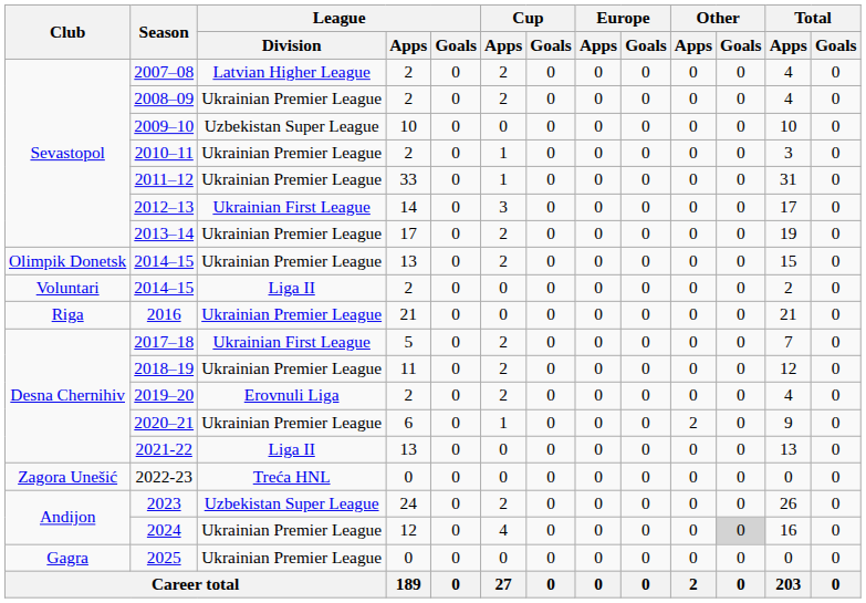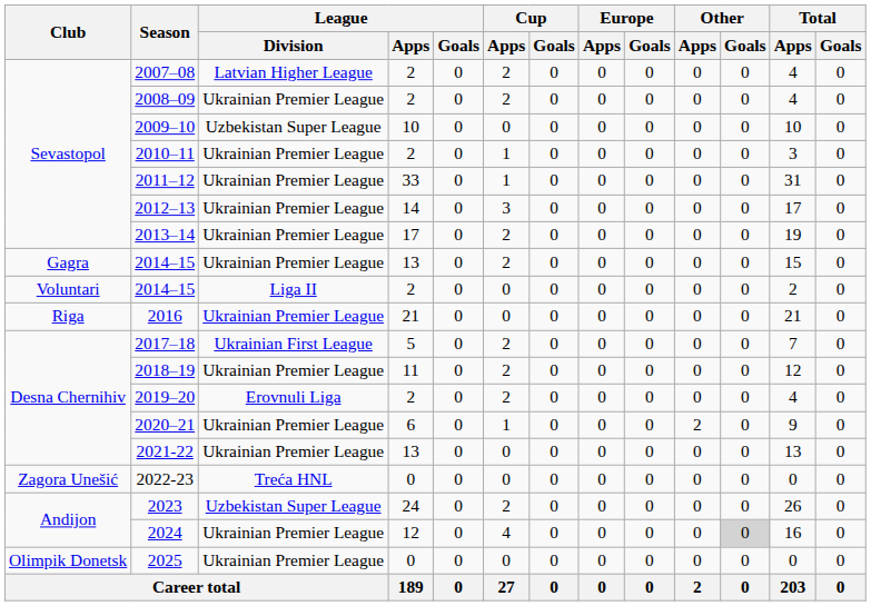 <table class="wikitable" style="text-align:center">
 <tr>
 <th rowspan="2">Club</th>
 <th rowspan="2">Season</th>
 <th colspan="3">League</th>
 <th colspan="2">Cup</th>
 <th colspan="2">Europe</th>
 <th colspan="2">Other</th>
 <th colspan="2">Total</th>
 </tr>
 <tr>
 <th>Division</th>
 <th>Apps</th>
 <th>Goals</th>
 <th>Apps</th>
 <th>Goals</th>
 <th>Apps</th>
 <th>Goals</th>
 <th>Apps</th>
 <th>Goals</th>
 <th>Apps</th>
 <th>Goals</th>
 </tr>
 <tr>
 <td rowspan="7"><a href='#'>Sevastopol</a></td>
 <td><a href='#'>2007–08</a></td>
 <td><a href='#'>Latvian Higher League</a></td>
 <td>2</td>
 <td>0</td>
 <td>2</td>
 <td>0</td>
 <td>0</td>
 <td>0</td>
 <td>0</td>
 <td>0</td>
 <td>4</td>
 <td>0</td>
 </tr>
 <tr>
 <td><a href='#'>2008–09</a></td>
 <td>Ukrainian Premier League</td>
 <td>2</td>
 <td>0</td>
 <td>2</td>
 <td>0</td>
 <td>0</td>
 <td>0</td>
 <td>0</td>
 <td>0</td>
 <td>4</td>
 <td>0</td>
 </tr>
 <tr>
 <td><a href='#'>2009–10</a></td>
 <td>Uzbekistan Super League</td>
 <td>10</td>
 <td>0</td>
 <td>0</td>
 <td>0</td>
 <td>0</td>
 <td>0</td>
 <td>0</td>
 <td>0</td>
 <td>10</td>
 <td>0</td>
 </tr>
 <tr>
 <td><a href='#'>2010–11</a></td>
 <td>Ukrainian Premier League</td>
 <td>2</td>
 <td>0</td>
 <td>1</td>
 <td>0</td>
 <td>0</td>
 <td>0</td>
 <td>0</td>
 <td>0</td>
 <td>3</td>
 <td>0</td>
 </tr>
 <tr>
 <td><a href='#'>2011–12</a></td>
 <td>Ukrainian Premier League</td>
 <td>33</td>
 <td>0</td>
 <td>1</td>
 <td>0</td>
 <td>0</td>
 <td>0</td>
 <td>0</td>
 <td>0</td>
 <td>31</td>
 <td>0</td>
 </tr>
 <tr>
 <td><a href='#'>2012–13</a></td>
-<td><a href='#'>Ukrainian First League</a></td>
+<td>Ukrainian Premier League</td>
 <td>14</td>
 <td>0</td>
 <td>3</td>
 <td>0</td>
 <td>0</td>
 <td>0</td>
 <td>0</td>
 <td>0</td>
 <td>17</td>
 <td>0</td>
 </tr>
 <tr>
 <td><a href='#'>2013–14</a></td>
 <td>Ukrainian Premier League</td>
 <td>17</td>
 <td>0</td>
 <td>2</td>
 <td>0</td>
 <td>0</td>
 <td>0</td>
 <td>0</td>
 <td>0</td>
 <td>19</td>
 <td>0</td>
 </tr>
 <tr>
-<td rowspan="1"><a href='#'>Olimpik Donetsk</a></td>
+<td rowspan="1"><a href='#'>Gagra</a></td>
 <td><a href='#'>2014–15</a></td>
 <td>Ukrainian Premier League</td>
 <td>13</td>
 <td>0</td>
 <td>2</td>
 <td>0</td>
 <td>0</td>
 <td>0</td>
 <td>0</td>
 <td>0</td>
 <td>15</td>
 <td>0</td>
 </tr>
 <tr>
 <td rowspan="1"><a href='#'>Voluntari</a></td>
 <td><a href='#'>2014–15</a></td>
 <td><a href='#'>Liga II</a></td>
 <td>2</td>
 <td>0</td>
 <td>0</td>
 <td>0</td>
 <td>0</td>
 <td>0</td>
 <td>0</td>
 <td>0</td>
 <td>2</td>
 <td>0</td>
 </tr>
 <tr>
 <td rowspan="1"><a href='#'>Riga</a></td>
 <td><a href='#'>2016</a></td>
 <td><a href='#'>Ukrainian Premier League</a></td>
 <td>21</td>
 <td>0</td>
 <td>0</td>
 <td>0</td>
 <td>0</td>
 <td>0</td>
 <td>0</td>
 <td>0</td>
 <td>21</td>
 <td>0</td>
 </tr>
 <tr>
 <td rowspan="5"><a href='#'>Desna Chernihiv</a></td>
 <td><a href='#'>2017–18</a></td>
 <td><a href='#'>Ukrainian First League</a></td>
 <td>5</td>
 <td>0</td>
 <td>2</td>
 <td>0</td>
 <td>0</td>
 <td>0</td>
 <td>0</td>
 <td>0</td>
 <td>7</td>
 <td>0</td>
 </tr>
 <tr>
 <td><a href='#'>2018–19</a></td>
 <td>Ukrainian Premier League</td>
 <td>11</td>
 <td>0</td>
 <td>2</td>
 <td>0</td>
 <td>0</td>
 <td>0</td>
 <td>0</td>
 <td>0</td>
 <td>12</td>
 <td>0</td>
 </tr>
 <tr>
 <td><a href='#'>2019–20</a></td>
 <td><a href='#'>Erovnuli Liga</a></td>
 <td>2</td>
 <td>0</td>
 <td>2</td>
 <td>0</td>
 <td>0</td>
 <td>0</td>
 <td>0</td>
 <td>0</td>
 <td>4</td>
 <td>0</td>
 </tr>
 <tr>
 <td><a href='#'>2020–21</a></td>
 <td>Ukrainian Premier League</td>
 <td>6</td>
 <td>0</td>
 <td>1</td>
 <td>0</td>
 <td>0</td>
 <td>0</td>
 <td>2</td>
 <td>0</td>
 <td>9</td>
 <td>0</td>
 </tr>
 <tr>
 <td><a href='#'>2021-22</a></td>
-<td><a href='#'>Liga II</a></td>
+<td>Ukrainian Premier League</td>
 <td>13</td>
 <td>0</td>
 <td>0</td>
 <td>0</td>
 <td>0</td>
 <td>0</td>
 <td>0</td>
 <td>0</td>
 <td>13</td>
 <td>0</td>
 </tr>
 <tr>
 <td rowspan="1"><a href='#'>Zagora Unešić</a></td>
 <td>2022-23</td>
 <td><a href='#'>Treća HNL</a></td>
 <td>0</td>
 <td>0</td>
 <td>0</td>
 <td>0</td>
 <td>0</td>
 <td>0</td>
 <td>0</td>
 <td>0</td>
 <td>0</td>
 <td>0</td>
 </tr>
 <tr>
 <td rowspan="2"><a href='#'>Andijon</a></td>
 <td><a href='#'>2023</a></td>
 <td><a href='#'>Uzbekistan Super League</a></td>
 <td>24</td>
 <td>0</td>
 <td>2</td>
 <td>0</td>
 <td>0</td>
 <td>0</td>
 <td>0</td>
 <td>0</td>
 <td>26</td>
 <td>0</td>
 </tr>
 <tr>
 <td><a href='#'>2024</a></td>
 <td>Ukrainian Premier League</td>
 <td>12</td>
 <td>0</td>
 <td>4</td>
 <td>0</td>
 <td>0</td>
 <td>0</td>
 <td>0</td>
 <td style="background: lightgrey;">0</td>
 <td>16</td>
 <td>0</td>
 </tr>
 <tr>
-<td rowspan="1"><a href='#'>Gagra</a></td>
+<td rowspan="1"><a href='#'>Olimpik Donetsk</a></td>
 <td><a href='#'>2025</a></td>
 <td>Ukrainian Premier League</td>
 <td>0</td>
 <td>0</td>
 <td>0</td>
 <td>0</td>
 <td>0</td>
 <td>0</td>
 <td>0</td>
 <td>0</td>
 <td>0</td>
 <td>0</td>
 </tr>
 <tr>
 <th colspan="3">Career total</th>
 <th>189</th>
 <th>0</th>
 <th>27</th>
 <th>0</th>
 <th>0</th>
 <th>0</th>
 <th>2</th>
 <th>0</th>
 <th>203</th>
 <th>0</th>
 </tr>
 </table>
